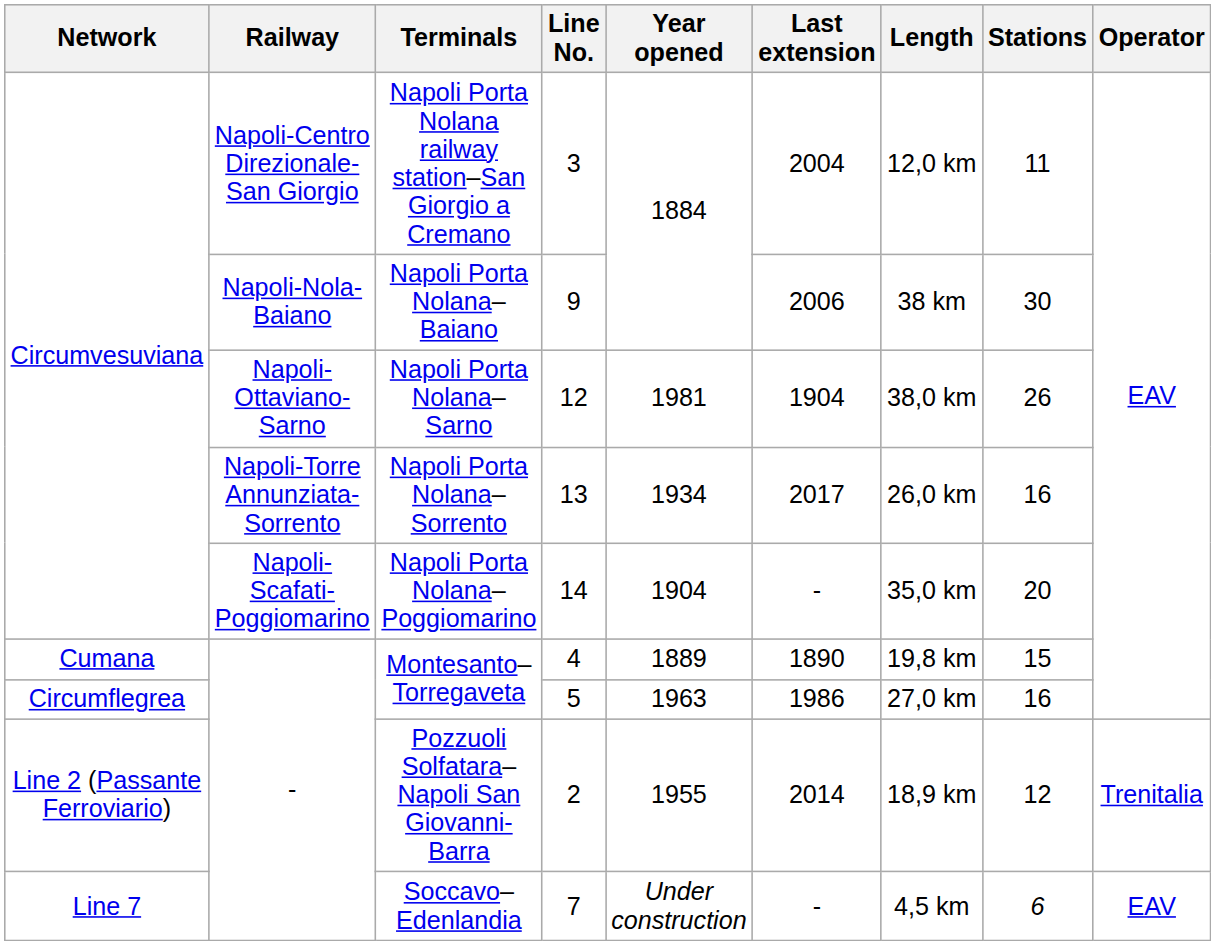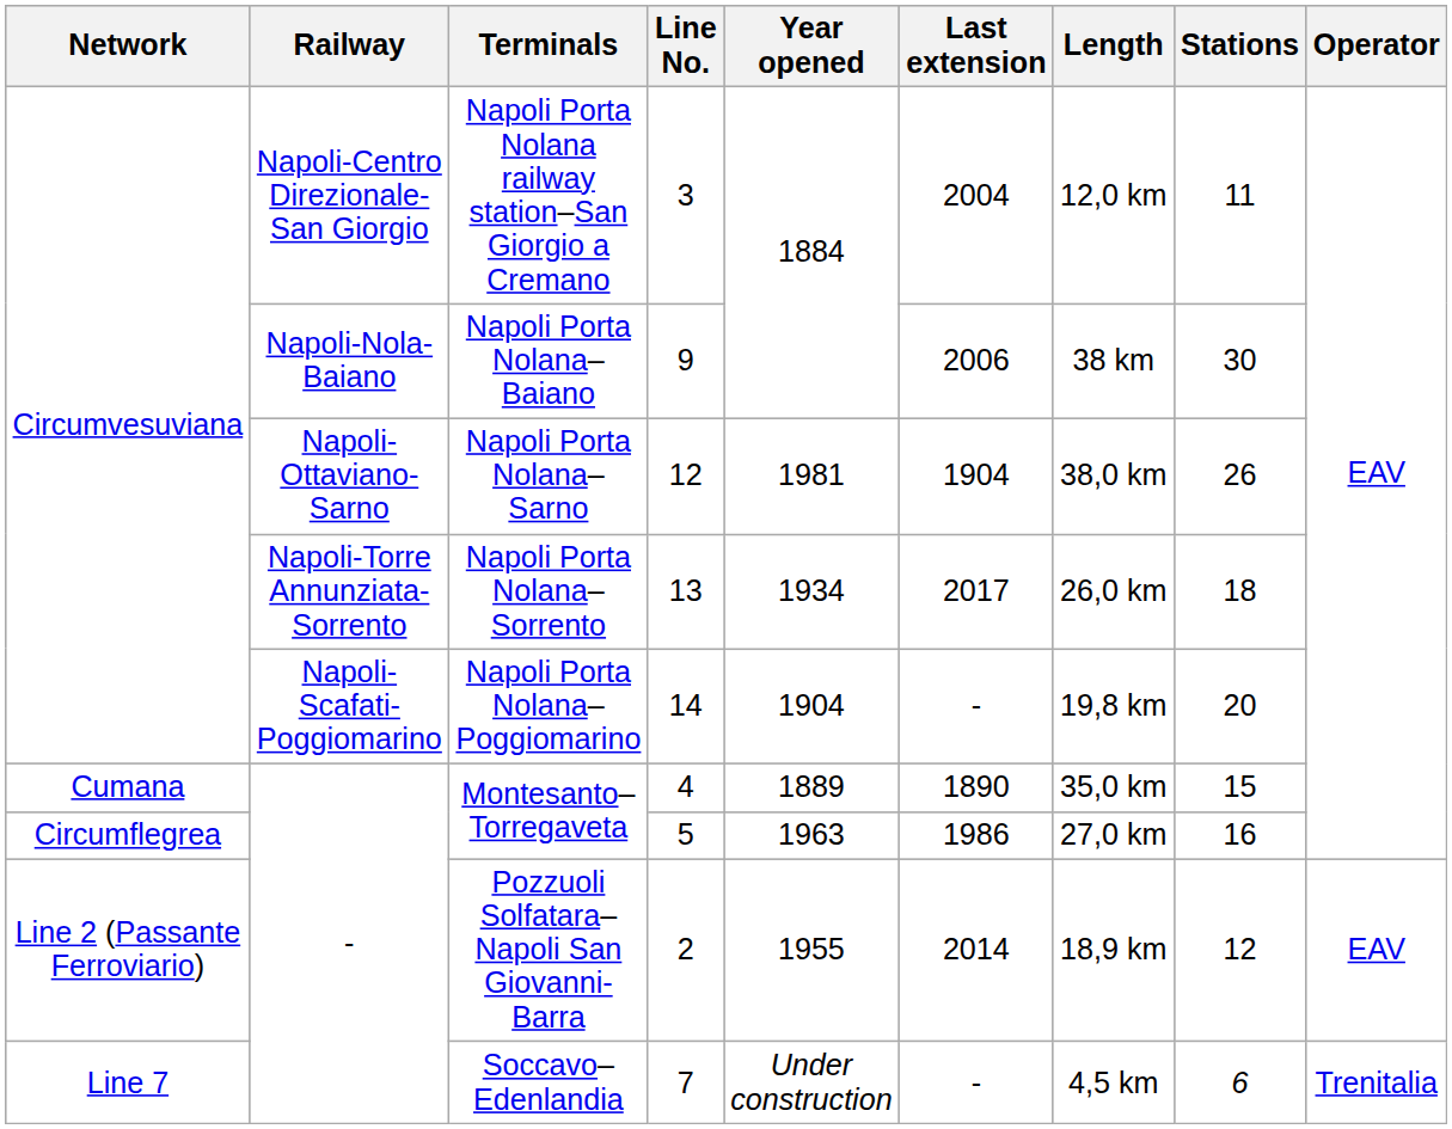 <table class="wikitable" style="text-align:center; background-color:#ffffff">
 <tr>
 <th>Network</th>
 <th width="26%">Railway</th>
 <th>Terminals</th>
 <th width="5%">Line No.</th>
 <th width="8%">Year opened</th>
 <th width="8%">Last extension</th>
 <th width="8%">Length</th>
 <th width="8%">Stations</th>
 <th>Operator</th>
 </tr>
 <tr>
 <td rowspan="5"><a href='#'>Circumvesuviana</a></td>
 <td><a href='#'>Napoli-Centro Direzionale-San Giorgio</a></td>
 <td><a href='#'>Napoli Porta Nolana railway station</a>–<a href='#'>San Giorgio a Cremano</a></td>
 <td>3</td>
 <td rowspan="2">1884</td>
 <td>2004</td>
 <td>12,0 km</td>
 <td>11</td>
 <td rowspan="7"><a href='#'>EAV</a></td>
 </tr>
 <tr>
 <td><a href='#'>Napoli-Nola-Baiano</a></td>
 <td><a href='#'>Napoli Porta Nolana</a>– <a href='#'>Baiano</a></td>
 <td>9</td>
 <td>2006</td>
 <td>38 km</td>
 <td>30</td>
 </tr>
 <tr>
 <td><a href='#'>Napoli-Ottaviano-Sarno</a></td>
 <td><a href='#'>Napoli Porta Nolana</a>–<a href='#'>Sarno</a></td>
 <td>12</td>
 <td>1981</td>
 <td>1904</td>
 <td>38,0 km</td>
 <td>26</td>
 </tr>
 <tr>
 <td><a href='#'>Napoli-Torre Annunziata-Sorrento</a></td>
 <td><a href='#'>Napoli Porta Nolana</a>–<a href='#'>Sorrento</a></td>
 <td>13</td>
 <td>1934</td>
 <td>2017</td>
 <td>26,0 km</td>
-<td>16</td>
+<td>18</td>
 </tr>
 <tr>
 <td><a href='#'>Napoli-Scafati-Poggiomarino</a></td>
 <td><a href='#'>Napoli Porta Nolana</a>–<a href='#'>Poggiomarino</a></td>
 <td>14</td>
 <td>1904</td>
 <td>-</td>
-<td>35,0 km</td>
+<td>19,8 km</td>
 <td>20</td>
 </tr>
 <tr>
 <td><a href='#'>Cumana</a></td>
 <td rowspan="4">-</td>
 <td rowspan="2"><a href='#'>Montesanto</a>–<a href='#'>Torregaveta</a></td>
 <td>4</td>
 <td>1889</td>
 <td>1890</td>
-<td>19,8 km</td>
+<td>35,0 km</td>
 <td>15</td>
 </tr>
 <tr>
 <td><a href='#'>Circumflegrea</a></td>
 <td>5</td>
 <td>1963</td>
 <td>1986</td>
 <td>27,0 km</td>
 <td>16</td>
 </tr>
 <tr>
 <td><a href='#'>Line 2</a> (<a href='#'>Passante Ferroviario</a>)</td>
 <td><a href='#'>Pozzuoli Solfatara</a>–<a href='#'>Napoli San Giovanni-Barra</a></td>
 <td>2</td>
 <td>1955</td>
 <td>2014</td>
 <td>18,9 km</td>
 <td>12</td>
-<td><a href='#'>Trenitalia</a></td>
+<td><a href='#'>EAV</a></td>
 </tr>
 <tr>
 <td><a href='#'>Line 7</a></td>
 <td><a href='#'>Soccavo</a>–<a href='#'>Edenlandia</a></td>
 <td>7</td>
 <td><em>Under construction</em></td>
 <td>-</td>
 <td>4,5 km</td>
 <td><em>6</em></td>
-<td><a href='#'>EAV</a></td>
+<td><a href='#'>Trenitalia</a></td>
 </tr>
 </table>
